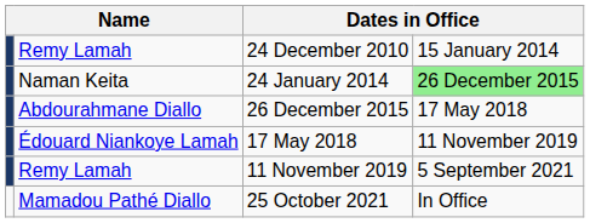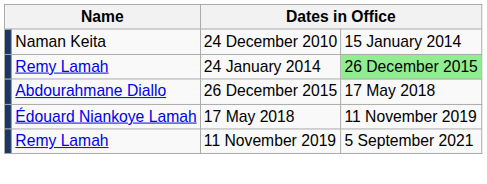 <table class="wikitable alternance">
 <tr>
 <th colspan="2" scope="col">Name</th>
 <th colspan="2" scope="col">Dates in Office</th>
 </tr>
 <tr>
 <td bgcolor="#1B3665"></td>
-<td><a href='#'>Remy Lamah</a></td>
+<td>Naman Keita</td>
 <td>24 December 2010</td>
 <td>15 January 2014</td>
 </tr>
 <tr>
 <td bgcolor="#1B3665"></td>
-<td>Naman Keita</td>
+<td><a href='#'>Remy Lamah</a></td>
 <td>24 January 2014</td>
 <td style="background: lightgreen;">26 December 2015</td>
 </tr>
 <tr>
 <td bgcolor="#1B3665"></td>
 <td><a href='#'>Abdourahmane Diallo</a></td>
 <td>26 December 2015</td>
 <td>17 May 2018</td>
 </tr>
 <tr>
 <td bgcolor="#1B3665"></td>
 <td><a href='#'>Édouard Niankoye Lamah</a></td>
 <td>17 May 2018</td>
 <td>11 November 2019</td>
 </tr>
 <tr>
 <td bgcolor="#1B3665"></td>
 <td><a href='#'>Remy Lamah</a></td>
 <td>11 November 2019</td>
 <td>5 September 2021</td>
 </tr>
-<tr>
-<td></td>
-<td><a href='#'>Mamadou Pathé Diallo</a></td>
-<td>25 October 2021</td>
-<td>In Office</td>
-</tr>
 </table>
